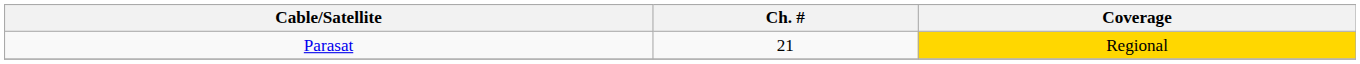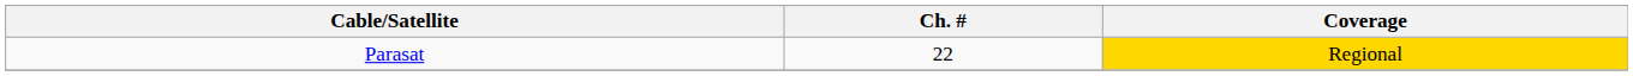 <table class="wikitable unsortable" style="width:100%; text-align:center;">
 <tr>
 <th>Cable/Satellite</th>
 <th>Ch. #</th>
 <th class="unsortable">Coverage</th>
 </tr>
 <tr>
 <td><a href='#'>Parasat</a></td>
-<td>21</td>
+<td>22</td>
 <td style="background: gold;">Regional</td>
 </tr>
 <tr>
 </tr>
 </table>
